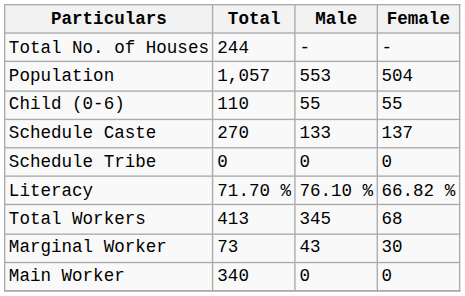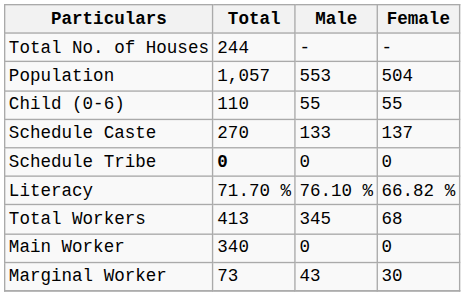 <table class="wikitable sortable">
 <tr>
 <th>Particulars</th>
 <th>Total</th>
 <th>Male</th>
 <th>Female</th>
 </tr>
 <tr>
 <td>Total No. of Houses</td>
 <td>244</td>
 <td>-</td>
 <td>-</td>
 </tr>
 <tr>
 <td>Population</td>
 <td>1,057</td>
 <td>553</td>
 <td>504</td>
 </tr>
 <tr>
 <td>Child (0-6)</td>
 <td>110</td>
 <td>55</td>
 <td>55</td>
 </tr>
 <tr>
 <td>Schedule Caste</td>
 <td>270</td>
 <td>133</td>
 <td>137</td>
 </tr>
 <tr>
 <td>Schedule Tribe</td>
-<td>0</td>
+<td><strong>0</strong></td>
 <td>0</td>
 <td>0</td>
 </tr>
 <tr>
 <td>Literacy</td>
 <td>71.70 %</td>
 <td>76.10 %</td>
 <td>66.82 %</td>
 </tr>
 <tr>
 <td>Total Workers</td>
 <td>413</td>
 <td>345</td>
 <td>68</td>
 </tr>
 <tr>
+<td>Main Worker</td>
+<td>340</td>
+<td>0</td>
+<td>0</td>
+</tr>
+<tr>
 <td>Marginal Worker</td>
 <td>73</td>
 <td>43</td>
 <td>30</td>
 </tr>
 <tr>
-<td>Main Worker</td>
-<td>340</td>
-<td>0</td>
-<td>0</td>
-</tr>
-<tr>
 </tr>
 </table>
